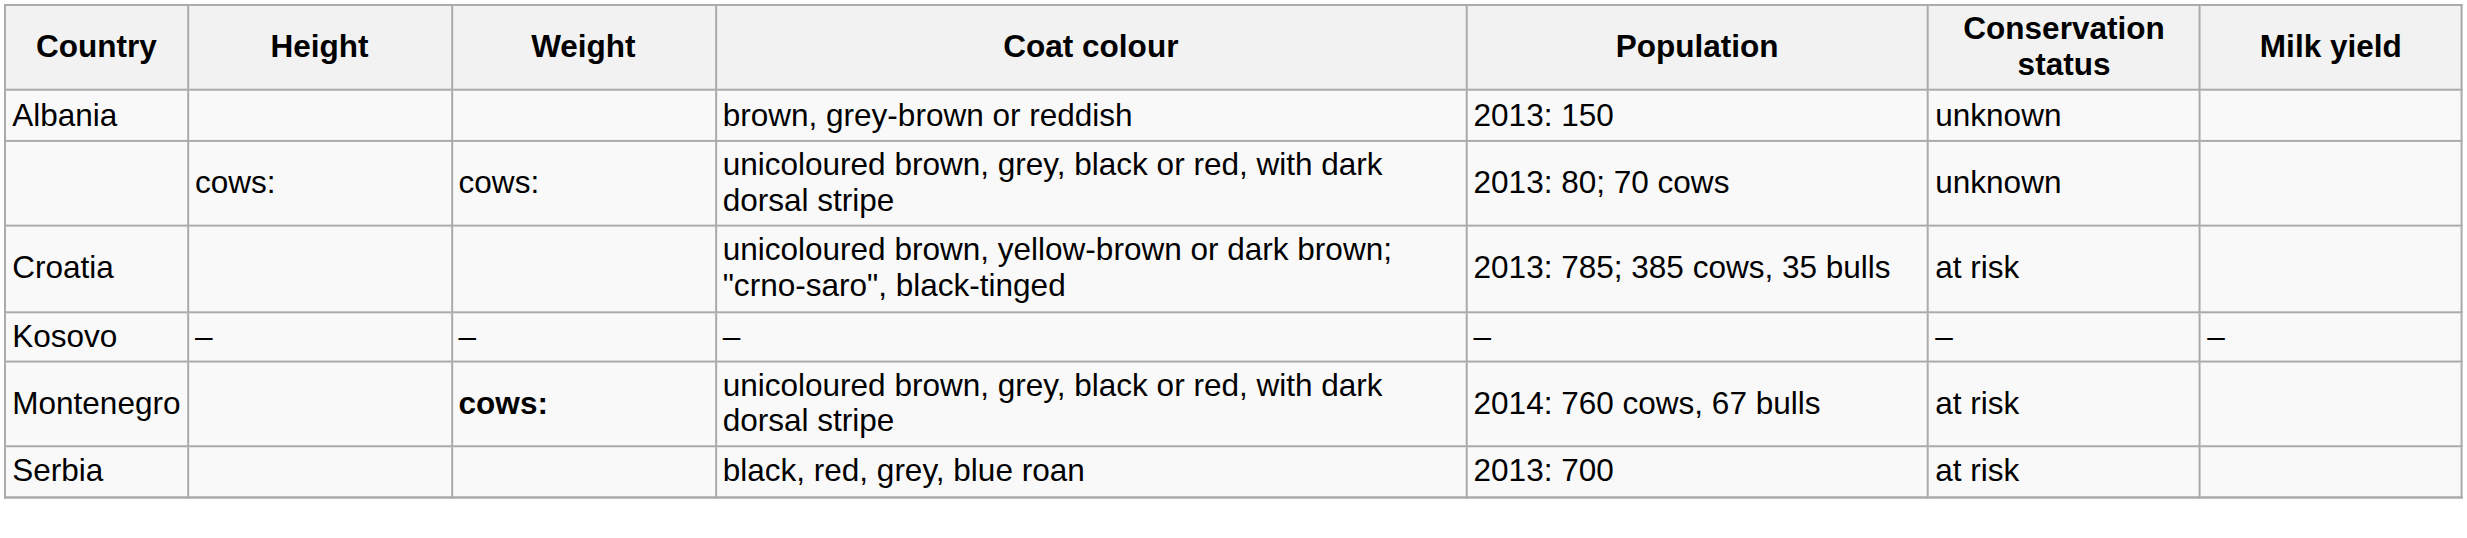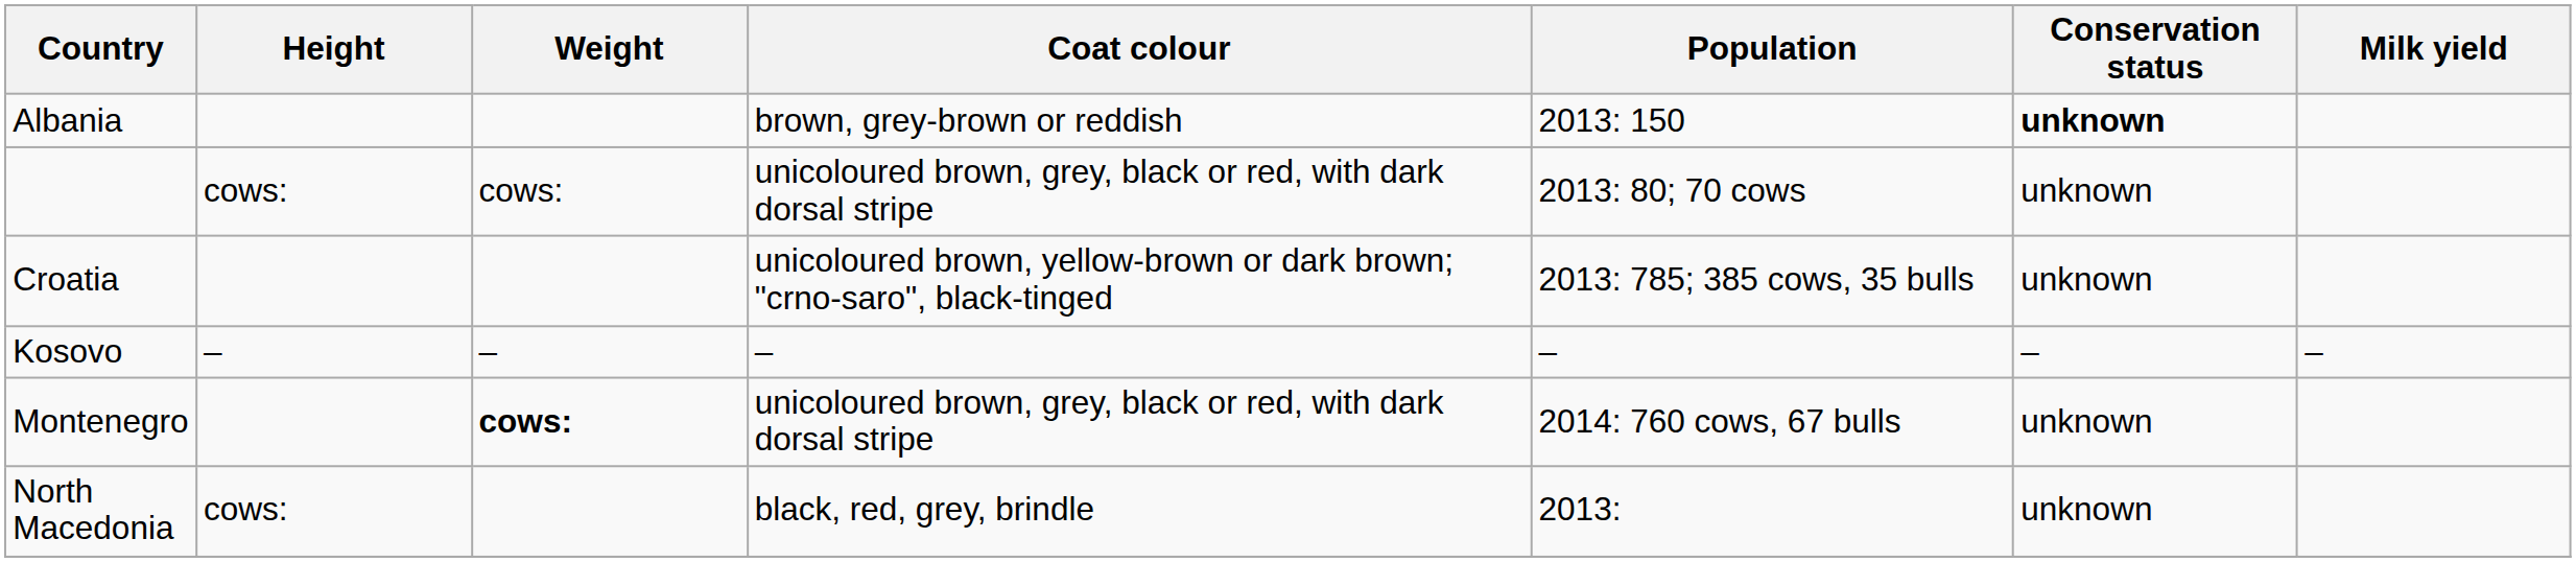 <table class="wikitable">
 <tr>
 <th>Country</th>
 <th style="width: 100pt">Height</th>
 <th style="width: 100pt">Weight</th>
 <th style="width: 300pt">Coat colour</th>
 <th style="width: 180pt">Population</th>
 <th style="width: 100pt">Conservation status</th>
 <th style="width: 100pt">Milk yield</th>
 </tr>
 <tr>
 <td>Albania</td>
 <td></td>
 <td></td>
 <td>brown, grey-brown or reddish</td>
 <td>2013: 150</td>
-<td>unknown</td>
+<td><strong>unknown</strong></td>
 <td></td>
 </tr>
 <tr>
 <td></td>
 <td>cows: </td>
 <td>cows: </td>
 <td>unicoloured brown, grey, black or red, with dark dorsal stripe</td>
 <td>2013: 80; 70 cows</td>
 <td>unknown</td>
 <td></td>
 </tr>
 <tr>
 <td>Croatia</td>
 <td></td>
 <td></td>
 <td>unicoloured brown, yellow-brown or dark brown; "crno-saro", black-tinged</td>
 <td>2013: 785; 385 cows, 35 bulls</td>
-<td>at risk</td>
+<td>unknown</td>
 <td></td>
 </tr>
 <tr>
 <td>Kosovo</td>
 <td>–</td>
 <td>–</td>
 <td>–</td>
 <td>–</td>
 <td>–</td>
 <td>–</td>
 </tr>
 <tr>
 <td>Montenegro</td>
 <td></td>
 <td><strong>cows: </strong></td>
 <td>unicoloured brown, grey, black or red, with dark dorsal stripe</td>
 <td>2014: 760 cows, 67 bulls</td>
-<td>at risk</td>
+<td>unknown</td>
 <td></td>
 </tr>
 <tr>
-<td>Serbia</td>
+<td>North Macedonia</td>
+<td>cows: </td>
 <td></td>
-<td></td>
-<td>black, red, grey, blue roan</td>
-<td>2013: 700</td>
-<td>at risk</td>
+<td>black, red, grey, brindle</td>
+<td>2013: </td>
+<td>unknown</td>
 <td></td>
 </tr>
 <tr>
 </tr>
 </table>
